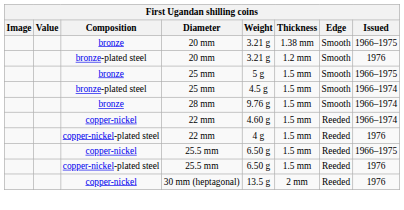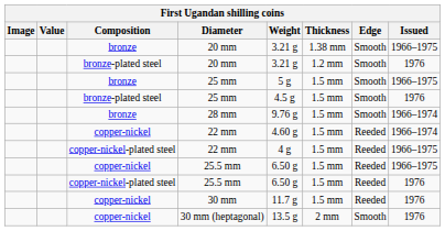 <table class="wikitable" style="font-size: 90%">
 <tr>
 <th colspan="8">First Ugandan shilling coins</th>
 </tr>
 <tr>
 <th>Image</th>
 <th>Value</th>
 <th>Composition</th>
 <th>Diameter</th>
 <th>Weight</th>
 <th>Thickness</th>
 <th>Edge</th>
 <th>Issued</th>
 </tr>
 <tr style="text-align:center">
 <td></td>
 <td></td>
 <td><a href='#'>bronze</a></td>
 <td>20 mm</td>
 <td>3.21 g</td>
 <td>1.38 mm</td>
 <td>Smooth</td>
 <td>1966–1975</td>
 </tr>
 <tr style="text-align:center">
 <td></td>
 <td></td>
 <td><a href='#'>bronze</a>-plated steel</td>
 <td>20 mm</td>
 <td>3.21 g</td>
 <td>1.2 mm</td>
 <td>Smooth</td>
 <td>1976</td>
 </tr>
 <tr style="text-align:center">
 <td></td>
 <td></td>
 <td><a href='#'>bronze</a></td>
 <td>25 mm</td>
 <td>5 g</td>
 <td>1.5 mm</td>
 <td>Smooth</td>
 <td>1966–1975</td>
 </tr>
 <tr style="text-align:center">
 <td></td>
 <td></td>
 <td><a href='#'>bronze</a>-plated steel</td>
 <td>25 mm</td>
 <td>4.5 g</td>
 <td>1.5 mm</td>
 <td>Smooth</td>
-<td>1966–1974</td>
+<td>1976</td>
 </tr>
 <tr style="text-align:center">
 <td></td>
 <td></td>
 <td><a href='#'>bronze</a></td>
 <td>28 mm</td>
 <td>9.76 g</td>
 <td>1.5 mm</td>
 <td>Smooth</td>
 <td>1966–1974</td>
 </tr>
 <tr style="text-align:center">
 <td></td>
 <td></td>
 <td><a href='#'>copper-nickel</a></td>
 <td>22 mm</td>
 <td>4.60 g</td>
 <td>1.5 mm</td>
 <td>Reeded</td>
 <td>1966–1974</td>
 </tr>
 <tr style="text-align:center">
 <td></td>
 <td></td>
 <td><a href='#'>copper-nickel</a>-plated steel</td>
 <td>22 mm</td>
 <td>4 g</td>
 <td>1.5 mm</td>
 <td>Reeded</td>
-<td>1976</td>
+<td>1966–1975</td>
 </tr>
 <tr style="text-align:center">
 <td></td>
 <td></td>
 <td><a href='#'>copper-nickel</a></td>
 <td>25.5 mm</td>
 <td>6.50 g</td>
 <td>1.5 mm</td>
 <td>Reeded</td>
 <td>1966–1975</td>
 </tr>
 <tr style="text-align:center">
 <td></td>
 <td></td>
 <td><a href='#'>copper-nickel</a>-plated steel</td>
 <td>25.5 mm</td>
 <td>6.50 g</td>
 <td>1.5 mm</td>
 <td>Reeded</td>
 <td>1976</td>
 </tr>
 <tr style="text-align:center">
 <td></td>
 <td></td>
 <td><a href='#'>copper-nickel</a></td>
+<td>30 mm</td>
+<td>11.7 g</td>
+<td>1.5 mm</td>
+<td>Reeded</td>
+<td>1976</td>
+</tr>
+<tr style="text-align:center">
+<td></td>
+<td></td>
+<td><a href='#'>copper-nickel</a></td>
 <td>30 mm (heptagonal)</td>
 <td>13.5 g</td>
 <td>2 mm</td>
-<td>Reeded</td>
+<td>Smooth</td>
 <td>1976</td>
 </tr>
 </table>
